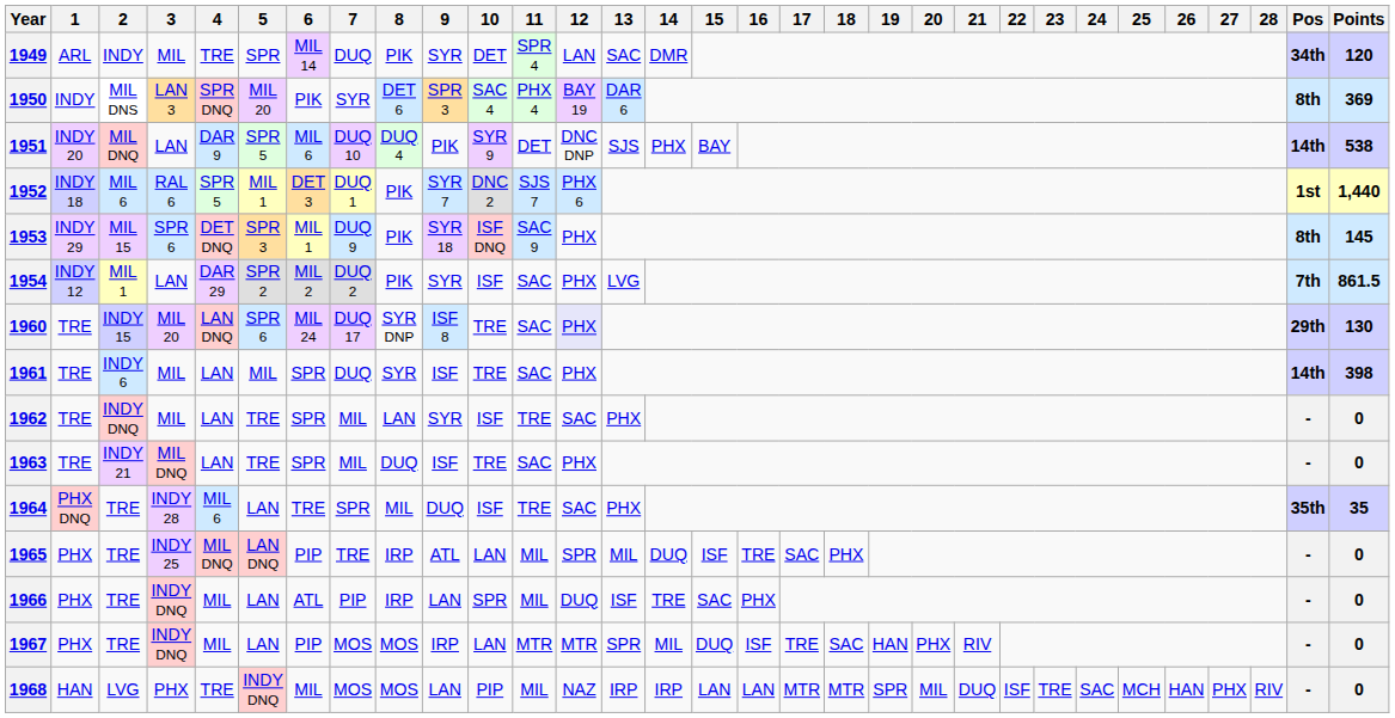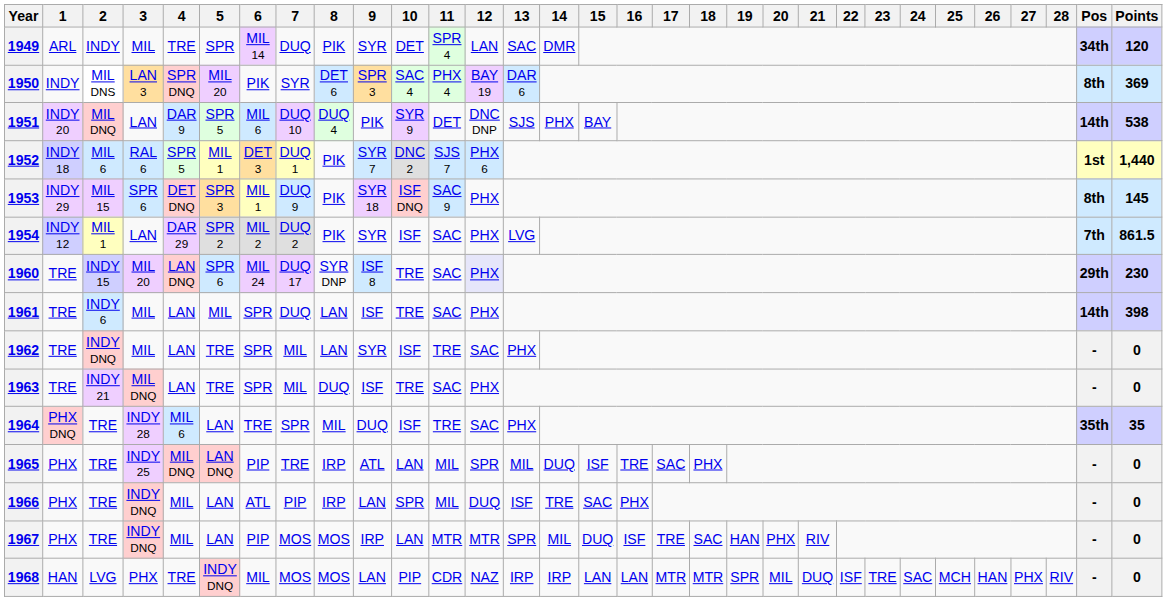 <table class="wikitable" style="text-align:center; font-size:90%">
 <tr>
 <th>Year</th>
 <th>1</th>
 <th>2</th>
 <th>3</th>
 <th>4</th>
 <th>5</th>
 <th>6</th>
 <th>7</th>
 <th>8</th>
 <th>9</th>
 <th>10</th>
 <th>11</th>
 <th>12</th>
 <th>13</th>
 <th>14</th>
 <th>15</th>
 <th>16</th>
 <th>17</th>
 <th>18</th>
 <th>19</th>
 <th>20</th>
 <th>21</th>
 <th>22</th>
 <th>23</th>
 <th>24</th>
 <th>25</th>
 <th>26</th>
 <th>27</th>
 <th>28</th>
 <th>Pos</th>
 <th>Points</th>
 </tr>
 <tr>
 <th rowspan=1><a href='#'>1949</a></th>
 <td><a href='#'>ARL</a></td>
 <td><a href='#'>INDY</a></td>
 <td><a href='#'>MIL</a></td>
 <td><a href='#'>TRE</a></td>
 <td><a href='#'>SPR</a></td>
 <td style="background:#EFCFFF;"><a href='#'>MIL</a><br><small>14</small></td>
 <td><a href='#'>DUQ</a></td>
 <td><a href='#'>PIK</a></td>
 <td><a href='#'>SYR</a></td>
 <td><a href='#'>DET</a></td>
 <td style="background:#DFFFDF;"><a href='#'>SPR</a><br><small>4</small></td>
 <td><a href='#'>LAN</a></td>
 <td><a href='#'>SAC</a></td>
 <td><a href='#'>DMR</a></td>
 <td colspan=14></td>
 <th style="background:#CFCFFF;">34th</th>
 <th style="background:#CFCFFF;">120</th>
 </tr>
 <tr>
 <th rowspan=1><a href='#'>1950</a></th>
 <td><a href='#'>INDY</a></td>
 <td style="background:#FFFFFF;"><a href='#'>MIL</a><br><small>DNS</small></td>
 <td style="background:#FFDF9F;"><a href='#'>LAN</a><br><small>3</small></td>
 <td style="background:#FFCFCF;"><a href='#'>SPR</a><br><small>DNQ</small></td>
 <td style="background:#EFCFFF;"><a href='#'>MIL</a><br><small>20</small></td>
 <td><a href='#'>PIK</a></td>
 <td><a href='#'>SYR</a></td>
 <td style="background:#CFEAFF;"><a href='#'>DET</a><br><small>6</small></td>
 <td style="background:#FFDF9F;"><a href='#'>SPR</a><br><small>3</small></td>
 <td style="background:#DFFFDF;"><a href='#'>SAC</a><br><small>4</small></td>
 <td style="background:#DFFFDF;"><a href='#'>PHX</a><br><small>4</small></td>
 <td style="background:#EFCFFF;"><a href='#'>BAY</a><br><small>19</small></td>
 <td style="background:#CFEAFF;"><a href='#'>DAR</a><br><small>6</small></td>
 <td colspan=15></td>
 <th style="background:#CFEAFF;">8th</th>
 <th style="background:#CFEAFF;">369</th>
 </tr>
 <tr>
 <th rowspan=1><a href='#'>1951</a></th>
 <td style="background:#EFCFFF;"><a href='#'>INDY</a><br><small>20</small></td>
 <td style="background:#FFCFCF;"><a href='#'>MIL</a><br><small>DNQ</small></td>
 <td><a href='#'>LAN</a></td>
 <td style="background:#CFEAFF;"><a href='#'>DAR</a><br><small>9</small></td>
 <td style="background:#DFFFDF;"><a href='#'>SPR</a><br><small>5</small></td>
 <td style="background:#CFEAFF;"><a href='#'>MIL</a><br><small>6</small></td>
 <td style="background:#EFCFFF;"><a href='#'>DUQ</a><br><small>10</small></td>
 <td style="background:#DFFFDF;"><a href='#'>DUQ</a><br><small>4</small></td>
 <td><a href='#'>PIK</a></td>
 <td style="background:#EFCFFF;"><a href='#'>SYR</a><br><small>9</small></td>
 <td><a href='#'>DET</a></td>
 <td><a href='#'>DNC</a><br><small>DNP</small></td>
 <td><a href='#'>SJS</a></td>
 <td><a href='#'>PHX</a></td>
 <td><a href='#'>BAY</a></td>
 <td colspan=13></td>
 <th style="background:#CFCFFF;">14th</th>
 <th style="background:#CFCFFF;">538</th>
 </tr>
 <tr>
 <th rowspan=1><a href='#'>1952</a></th>
 <td style="background:#CFCFFF;"><a href='#'>INDY</a><br><small>18</small></td>
 <td style="background:#CFEAFF;"><a href='#'>MIL</a><br><small>6</small></td>
 <td style="background:#CFEAFF;"><a href='#'>RAL</a><br><small>6</small></td>
 <td style="background:#DFFFDF;"><a href='#'>SPR</a><br><small>5</small></td>
 <td style="background:#FFFFBF;"><a href='#'>MIL</a><br><small>1</small></td>
 <td style="background:#FFDF9F;"><a href='#'>DET</a><br><small>3</small></td>
 <td style="background:#FFFFBF;"><a href='#'>DUQ</a><br><small>1</small></td>
 <td><a href='#'>PIK</a></td>
 <td style="background:#CFEAFF;"><a href='#'>SYR</a><br><small>7</small></td>
 <td style="background:#DFDFDF;"><a href='#'>DNC</a><br><small>2</small></td>
 <td style="background:#CFEAFF;"><a href='#'>SJS</a><br><small>7</small></td>
 <td style="background:#CFEAFF;"><a href='#'>PHX</a><br><small>6</small></td>
 <td colspan=16></td>
 <th style="background:#FFFFBF;">1st</th>
 <th style="background:#FFFFBF;">1,440</th>
 </tr>
 <tr>
 <th rowspan=1><a href='#'>1953</a></th>
 <td style="background:#EFCFFF;"><a href='#'>INDY</a><br><small>29</small></td>
 <td style="background:#EFCFFF;"><a href='#'>MIL</a><br><small>15</small></td>
 <td style="background:#CFEAFF;"><a href='#'>SPR</a><br><small>6</small></td>
 <td style="background:#FFCFCF;"><a href='#'>DET</a><br><small>DNQ</small></td>
 <td style="background:#FFDF9F;"><a href='#'>SPR</a><br><small>3</small></td>
 <td style="background:#FFFFBF;"><a href='#'>MIL</a><br><small>1</small></td>
 <td style="background:#CFEAFF;"><a href='#'>DUQ</a><br><small>9</small></td>
 <td><a href='#'>PIK</a></td>
 <td style="background:#EFCFFF;"><a href='#'>SYR</a><br><small>18</small></td>
 <td style="background:#FFCFCF;"><a href='#'>ISF</a><br><small>DNQ</small></td>
 <td style="background:#CFEAFF;"><a href='#'>SAC</a><br><small>9</small></td>
 <td><a href='#'>PHX</a></td>
 <td colspan=16></td>
 <th style="background:#CFEAFF;">8th</th>
 <th style="background:#CFEAFF;">145</th>
 </tr>
 <tr>
 <th rowspan=1><a href='#'>1954</a></th>
 <td style="background:#CFCFFF;"><a href='#'>INDY</a><br><small>12</small></td>
 <td style="background:#FFFFBF;"><a href='#'>MIL</a><br><small>1</small></td>
 <td><a href='#'>LAN</a></td>
 <td style="background:#EFCFFF;"><a href='#'>DAR</a><br><small>29</small></td>
 <td style="background:#DFDFDF;"><a href='#'>SPR</a><br><small>2</small></td>
 <td style="background:#DFDFDF;"><a href='#'>MIL</a><br><small>2</small></td>
 <td style="background:#DFDFDF;"><a href='#'>DUQ</a><br><small>2</small></td>
 <td><a href='#'>PIK</a></td>
 <td><a href='#'>SYR</a></td>
 <td><a href='#'>ISF</a></td>
 <td><a href='#'>SAC</a></td>
 <td><a href='#'>PHX</a></td>
 <td><a href='#'>LVG</a></td>
 <td colspan=15></td>
 <th style="background:#CFEAFF;">7th</th>
 <th style="background:#CFEAFF;">861.5</th>
 </tr>
 <tr>
 <th><a href='#'>1960</a></th>
 <td><a href='#'>TRE</a></td>
 <td style="background:#CFCFFF;"><a href='#'>INDY</a><br><small>15</small></td>
 <td style="background:#EFCFFF;"><a href='#'>MIL</a><br><small>20</small></td>
 <td style="background:#FFCFCF;"><a href='#'>LAN</a><br><small>DNQ</small></td>
 <td style="background:#CFEAFF;"><a href='#'>SPR</a><br><small>6</small></td>
 <td style="background:#EFCFFF;"><a href='#'>MIL</a><br><small>24</small></td>
 <td style="background:#EFCFFF;"><a href='#'>DUQ</a><br><small>17</small></td>
 <td><a href='#'>SYR</a><br><small>DNP</small></td>
 <td style="background:#CFEAFF;"><a href='#'>ISF</a><br><small>8</small></td>
 <td><a href='#'>TRE</a></td>
 <td><a href='#'>SAC</a></td>
 <td style="background: lavender;"><a href='#'>PHX</a></td>
 <td colspan=16></td>
 <th style="background:#CFCFFF;">29th</th>
-<th style="background:#CFCFFF;">130</th>
+<th style="background:#CFCFFF;">230</th>
 </tr>
 <tr>
 <th><a href='#'>1961</a></th>
 <td><a href='#'>TRE</a></td>
 <td style="background:#CFEAFF;"><a href='#'>INDY</a><br><small>6</small></td>
 <td><a href='#'>MIL</a></td>
 <td><a href='#'>LAN</a></td>
 <td><a href='#'>MIL</a></td>
 <td><a href='#'>SPR</a></td>
 <td><a href='#'>DUQ</a></td>
-<td><a href='#'>SYR</a></td>
+<td><a href='#'>LAN</a></td>
 <td><a href='#'>ISF</a></td>
 <td><a href='#'>TRE</a></td>
 <td><a href='#'>SAC</a></td>
 <td><a href='#'>PHX</a></td>
 <td colspan=16></td>
 <th style="background:#CFCFFF;">14th</th>
 <th style="background:#CFCFFF;">398</th>
 </tr>
 <tr>
 <th><a href='#'>1962</a></th>
 <td><a href='#'>TRE</a></td>
 <td style="background:#FFCFCF;"><a href='#'>INDY</a><br><small>DNQ</small></td>
 <td><a href='#'>MIL</a></td>
 <td><a href='#'>LAN</a></td>
 <td><a href='#'>TRE</a></td>
 <td><a href='#'>SPR</a></td>
 <td><a href='#'>MIL</a></td>
 <td><a href='#'>LAN</a></td>
 <td><a href='#'>SYR</a></td>
 <td><a href='#'>ISF</a></td>
 <td><a href='#'>TRE</a></td>
 <td><a href='#'>SAC</a></td>
 <td><a href='#'>PHX</a></td>
 <td colspan=15></td>
 <th>-</th>
 <th>0</th>
 </tr>
 <tr>
 <th><a href='#'>1963</a></th>
 <td><a href='#'>TRE</a></td>
 <td style="background:#EFCFFF;"><a href='#'>INDY</a><br><small>21</small></td>
 <td style="background:#FFCFCF;"><a href='#'>MIL</a><br><small>DNQ</small></td>
 <td><a href='#'>LAN</a></td>
 <td><a href='#'>TRE</a></td>
 <td><a href='#'>SPR</a></td>
 <td><a href='#'>MIL</a></td>
 <td><a href='#'>DUQ</a></td>
 <td><a href='#'>ISF</a></td>
 <td><a href='#'>TRE</a></td>
 <td><a href='#'>SAC</a></td>
 <td><a href='#'>PHX</a></td>
 <td colspan=16></td>
 <th>-</th>
 <th>0</th>
 </tr>
 <tr>
 <th><a href='#'>1964</a></th>
 <td style="background:#FFCFCF;"><a href='#'>PHX</a><br><small>DNQ</small></td>
 <td><a href='#'>TRE</a></td>
 <td style="background:#EFCFFF;"><a href='#'>INDY</a><br><small>28</small></td>
 <td style="background:#CFEAFF;"><a href='#'>MIL</a><br><small>6</small></td>
 <td><a href='#'>LAN</a></td>
 <td><a href='#'>TRE</a></td>
 <td><a href='#'>SPR</a></td>
 <td><a href='#'>MIL</a></td>
 <td><a href='#'>DUQ</a></td>
 <td><a href='#'>ISF</a></td>
 <td><a href='#'>TRE</a></td>
 <td><a href='#'>SAC</a></td>
 <td><a href='#'>PHX</a></td>
 <td colspan=15></td>
 <th style="background:#CFCFFF;">35th</th>
 <th style="background:#CFCFFF;">35</th>
 </tr>
 <tr>
 <th><a href='#'>1965</a></th>
 <td><a href='#'>PHX</a></td>
 <td><a href='#'>TRE</a></td>
 <td style="background:#EFCFFF;"><a href='#'>INDY</a><br><small>25</small></td>
 <td style="background:#FFCFCF;"><a href='#'>MIL</a><br><small>DNQ</small></td>
 <td style="background:#FFCFCF;"><a href='#'>LAN</a><br><small>DNQ</small></td>
 <td><a href='#'>PIP</a></td>
 <td><a href='#'>TRE</a></td>
 <td><a href='#'>IRP</a></td>
 <td><a href='#'>ATL</a></td>
 <td><a href='#'>LAN</a></td>
 <td><a href='#'>MIL</a></td>
 <td><a href='#'>SPR</a></td>
 <td><a href='#'>MIL</a></td>
 <td><a href='#'>DUQ</a></td>
 <td><a href='#'>ISF</a></td>
 <td><a href='#'>TRE</a></td>
 <td><a href='#'>SAC</a></td>
 <td><a href='#'>PHX</a></td>
 <td colspan=10></td>
 <th>-</th>
 <th>0</th>
 </tr>
 <tr>
 <th><a href='#'>1966</a></th>
 <td><a href='#'>PHX</a></td>
 <td><a href='#'>TRE</a></td>
 <td style="background:#FFCFCF;"><a href='#'>INDY</a><br><small>DNQ</small></td>
 <td><a href='#'>MIL</a></td>
 <td><a href='#'>LAN</a></td>
 <td><a href='#'>ATL</a></td>
 <td><a href='#'>PIP</a></td>
 <td><a href='#'>IRP</a></td>
 <td><a href='#'>LAN</a></td>
 <td><a href='#'>SPR</a></td>
 <td><a href='#'>MIL</a></td>
 <td><a href='#'>DUQ</a></td>
 <td><a href='#'>ISF</a></td>
 <td><a href='#'>TRE</a></td>
 <td><a href='#'>SAC</a></td>
 <td><a href='#'>PHX</a></td>
 <td colspan=12></td>
 <th>-</th>
 <th>0</th>
 </tr>
 <tr>
 <th><a href='#'>1967</a></th>
 <td><a href='#'>PHX</a></td>
 <td><a href='#'>TRE</a></td>
 <td style="background:#FFCFCF;"><a href='#'>INDY</a><br><small>DNQ</small></td>
 <td><a href='#'>MIL</a></td>
 <td><a href='#'>LAN</a></td>
 <td><a href='#'>PIP</a></td>
 <td><a href='#'>MOS</a></td>
 <td><a href='#'>MOS</a></td>
 <td><a href='#'>IRP</a></td>
 <td><a href='#'>LAN</a></td>
 <td><a href='#'>MTR</a></td>
 <td><a href='#'>MTR</a></td>
 <td><a href='#'>SPR</a></td>
 <td><a href='#'>MIL</a></td>
 <td><a href='#'>DUQ</a></td>
 <td><a href='#'>ISF</a></td>
 <td><a href='#'>TRE</a></td>
 <td><a href='#'>SAC</a></td>
 <td><a href='#'>HAN</a></td>
 <td><a href='#'>PHX</a></td>
 <td><a href='#'>RIV</a></td>
 <td colspan=7></td>
 <th>-</th>
 <th>0</th>
 </tr>
 <tr>
 <th><a href='#'>1968</a></th>
 <td><a href='#'>HAN</a></td>
 <td><a href='#'>LVG</a></td>
 <td><a href='#'>PHX</a></td>
 <td><a href='#'>TRE</a></td>
 <td style="background:#FFCFCF;"><a href='#'>INDY</a><br><small>DNQ</small></td>
 <td><a href='#'>MIL</a></td>
 <td><a href='#'>MOS</a></td>
 <td><a href='#'>MOS</a></td>
 <td><a href='#'>LAN</a></td>
 <td><a href='#'>PIP</a></td>
-<td><a href='#'>MIL</a></td>
+<td><a href='#'>CDR</a></td>
 <td><a href='#'>NAZ</a></td>
 <td><a href='#'>IRP</a></td>
 <td><a href='#'>IRP</a></td>
 <td><a href='#'>LAN</a></td>
 <td><a href='#'>LAN</a></td>
 <td><a href='#'>MTR</a></td>
 <td><a href='#'>MTR</a></td>
 <td><a href='#'>SPR</a></td>
 <td><a href='#'>MIL</a></td>
 <td><a href='#'>DUQ</a></td>
 <td><a href='#'>ISF</a></td>
 <td><a href='#'>TRE</a></td>
 <td><a href='#'>SAC</a></td>
 <td><a href='#'>MCH</a></td>
 <td><a href='#'>HAN</a></td>
 <td><a href='#'>PHX</a></td>
 <td><a href='#'>RIV</a></td>
 <th>-</th>
 <th>0</th>
 </tr>
 </table>
